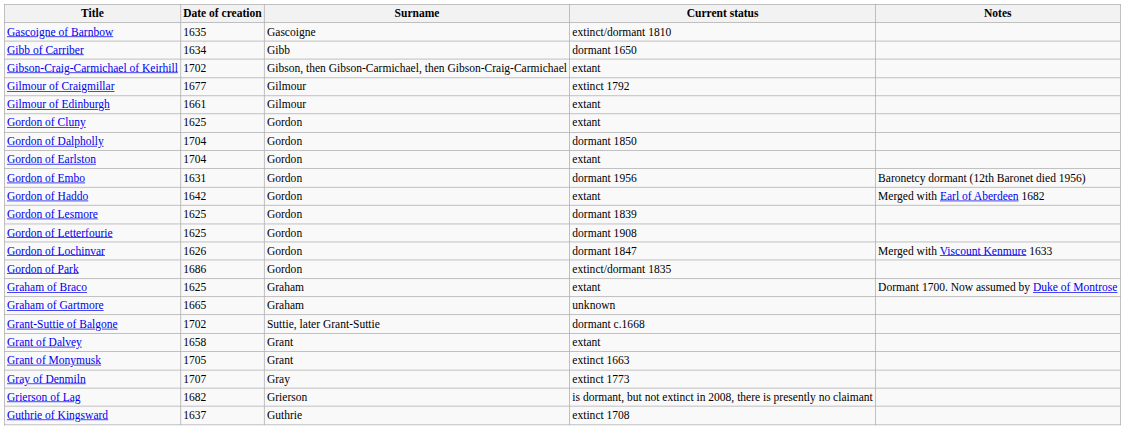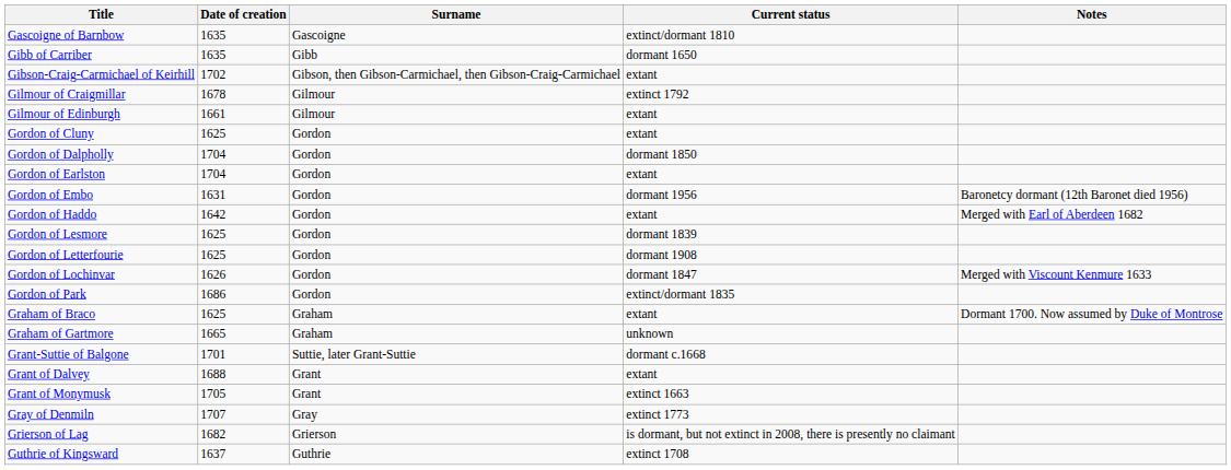 <table class="wikitable">
 <tr>
 <th>Title</th>
 <th>Date of creation</th>
 <th>Surname</th>
 <th>Current status</th>
 <th>Notes</th>
 </tr>
 <tr>
 <td><a href='#'>Gascoigne of Barnbow</a></td>
 <td>1635</td>
 <td>Gascoigne</td>
 <td>extinct/dormant 1810</td>
 <td> </td>
 </tr>
 <tr>
 <td><a href='#'>Gibb of Carriber</a></td>
-<td>1634</td>
+<td>1635</td>
 <td>Gibb</td>
 <td>dormant 1650</td>
 <td> </td>
 </tr>
 <tr>
 <td><a href='#'>Gibson-Craig-Carmichael of Keirhill</a></td>
 <td>1702</td>
 <td>Gibson, then Gibson-Carmichael, then Gibson-Craig-Carmichael</td>
 <td>extant</td>
 <td> </td>
 </tr>
 <tr>
 <td><a href='#'>Gilmour of Craigmillar</a></td>
-<td>1677</td>
+<td>1678</td>
 <td>Gilmour</td>
 <td>extinct 1792</td>
 <td> </td>
 </tr>
 <tr>
 <td><a href='#'>Gilmour of Edinburgh</a></td>
 <td>1661</td>
 <td>Gilmour</td>
 <td>extant</td>
 <td> </td>
 </tr>
 <tr>
 <td><a href='#'>Gordon of Cluny</a></td>
 <td>1625</td>
 <td>Gordon</td>
 <td>extant</td>
 <td> </td>
 </tr>
 <tr>
 <td><a href='#'>Gordon of Dalpholly</a></td>
 <td>1704</td>
 <td>Gordon</td>
 <td>dormant 1850</td>
 <td> </td>
 </tr>
 <tr>
 <td><a href='#'>Gordon of Earlston</a></td>
 <td>1704</td>
 <td>Gordon</td>
 <td>extant</td>
 <td> </td>
 </tr>
 <tr>
 <td><a href='#'>Gordon of Embo</a></td>
 <td>1631</td>
 <td>Gordon</td>
 <td>dormant 1956</td>
 <td>Baronetcy dormant (12th Baronet died 1956)</td>
 </tr>
 <tr>
 <td><a href='#'>Gordon of Haddo</a></td>
 <td>1642</td>
 <td>Gordon</td>
 <td>extant</td>
 <td>Merged with <a href='#'>Earl of Aberdeen</a> 1682</td>
 </tr>
 <tr>
 <td><a href='#'>Gordon of Lesmore</a></td>
 <td>1625</td>
 <td>Gordon</td>
 <td>dormant 1839</td>
 <td> </td>
 </tr>
 <tr>
 <td><a href='#'>Gordon of Letterfourie</a></td>
 <td>1625</td>
 <td>Gordon</td>
 <td>dormant 1908</td>
 <td> </td>
 </tr>
 <tr>
 <td><a href='#'>Gordon of Lochinvar</a></td>
 <td>1626</td>
 <td>Gordon</td>
 <td>dormant 1847</td>
 <td>Merged with <a href='#'>Viscount Kenmure</a> 1633</td>
 </tr>
 <tr>
 <td><a href='#'>Gordon of Park</a></td>
 <td>1686</td>
 <td>Gordon</td>
 <td>extinct/dormant 1835</td>
 <td> </td>
 </tr>
 <tr>
 <td><a href='#'>Graham of Braco</a></td>
 <td>1625</td>
 <td>Graham</td>
 <td>extant</td>
 <td>Dormant 1700. Now assumed by <a href='#'>Duke of Montrose</a></td>
 </tr>
 <tr>
 <td><a href='#'>Graham of Gartmore</a></td>
 <td>1665</td>
 <td>Graham</td>
 <td>unknown</td>
 <td> </td>
 </tr>
 <tr>
 <td><a href='#'>Grant-Suttie of Balgone</a></td>
-<td>1702</td>
+<td>1701</td>
 <td>Suttie, later Grant-Suttie</td>
 <td>dormant c.1668</td>
 <td> </td>
 </tr>
 <tr>
 <td><a href='#'>Grant of Dalvey</a></td>
-<td>1658</td>
+<td>1688</td>
 <td>Grant</td>
 <td>extant</td>
 <td> </td>
 </tr>
 <tr>
 <td><a href='#'>Grant of Monymusk</a></td>
 <td>1705</td>
 <td>Grant</td>
 <td>extinct 1663</td>
 <td> </td>
 </tr>
 <tr>
 <td><a href='#'>Gray of Denmiln</a></td>
 <td>1707</td>
 <td>Gray</td>
 <td>extinct 1773</td>
 <td> </td>
 </tr>
 <tr>
 <td><a href='#'>Grierson of Lag</a></td>
 <td>1682</td>
 <td>Grierson</td>
 <td>is dormant, but not extinct in 2008, there is presently no claimant</td>
 <td> </td>
 </tr>
 <tr>
 <td><a href='#'>Guthrie of Kingsward</a></td>
 <td>1637</td>
 <td>Guthrie</td>
 <td>extinct 1708</td>
 <td> </td>
 </tr>
 </table>
